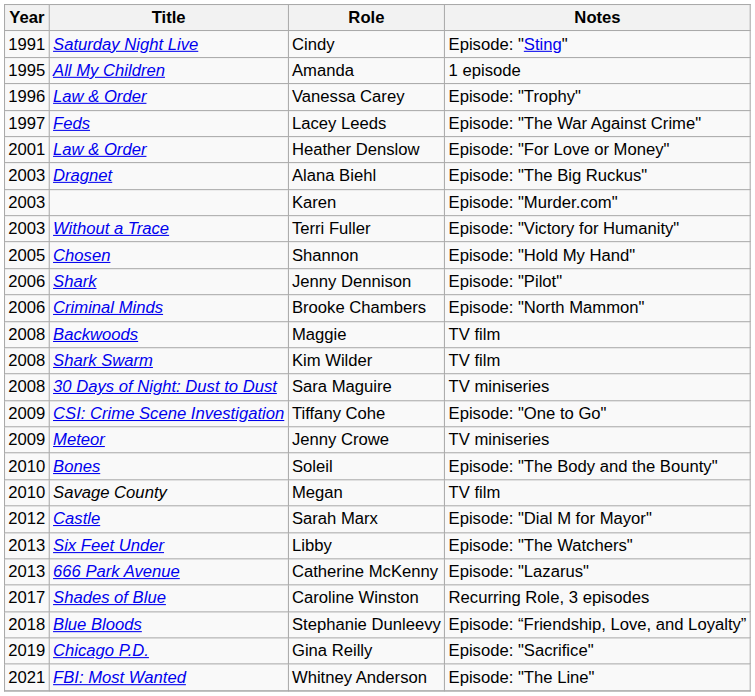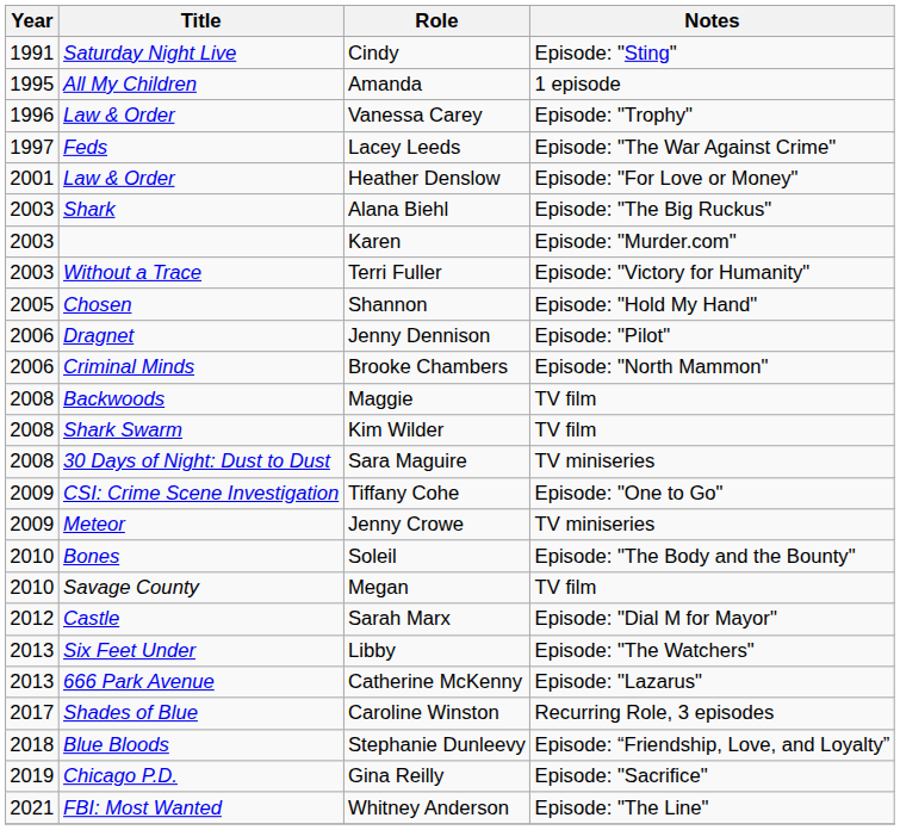 <table class="wikitable sortable">
 <tr>
 <th>Year</th>
 <th>Title</th>
 <th>Role</th>
 <th class="unsortable">Notes</th>
 </tr>
 <tr>
 <td>1991</td>
 <td><em><a href='#'>Saturday Night Live</a></em></td>
 <td>Cindy</td>
 <td>Episode: "<a href='#'>Sting</a>"</td>
 </tr>
 <tr>
 <td>1995</td>
 <td><em><a href='#'>All My Children</a></em></td>
 <td>Amanda</td>
 <td>1 episode</td>
 </tr>
 <tr>
 <td>1996</td>
 <td><em><a href='#'>Law & Order</a></em></td>
 <td>Vanessa Carey</td>
 <td>Episode: "Trophy"</td>
 </tr>
 <tr>
 <td>1997</td>
 <td><em><a href='#'>Feds</a></em></td>
 <td>Lacey Leeds</td>
 <td>Episode: "The War Against Crime"</td>
 </tr>
 <tr>
 <td>2001</td>
 <td><em><a href='#'>Law & Order</a></em></td>
 <td>Heather Denslow</td>
 <td>Episode: "For Love or Money"</td>
 </tr>
 <tr>
 <td>2003</td>
-<td><em><a href='#'>Dragnet</a></em></td>
+<td><em><a href='#'>Shark</a></em></td>
 <td>Alana Biehl</td>
 <td>Episode: "The Big Ruckus"</td>
 </tr>
 <tr>
 <td>2003</td>
 <td><em></em></td>
 <td>Karen</td>
 <td>Episode: "Murder.com"</td>
 </tr>
 <tr>
 <td>2003</td>
 <td><em><a href='#'>Without a Trace</a></em></td>
 <td>Terri Fuller</td>
 <td>Episode: "Victory for Humanity"</td>
 </tr>
 <tr>
 <td>2005</td>
 <td><em><a href='#'>Chosen</a></em></td>
 <td>Shannon</td>
 <td>Episode: "Hold My Hand"</td>
 </tr>
 <tr>
 <td>2006</td>
-<td><em><a href='#'>Shark</a></em></td>
+<td><em><a href='#'>Dragnet</a></em></td>
 <td>Jenny Dennison</td>
 <td>Episode: "Pilot"</td>
 </tr>
 <tr>
 <td>2006</td>
 <td><em><a href='#'>Criminal Minds</a></em></td>
 <td>Brooke Chambers</td>
 <td>Episode: "North Mammon"</td>
 </tr>
 <tr>
 <td>2008</td>
 <td><em><a href='#'>Backwoods</a></em></td>
 <td>Maggie</td>
 <td>TV film</td>
 </tr>
 <tr>
 <td>2008</td>
 <td><em><a href='#'>Shark Swarm</a></em></td>
 <td>Kim Wilder</td>
 <td>TV film</td>
 </tr>
 <tr>
 <td>2008</td>
 <td><em><a href='#'>30 Days of Night: Dust to Dust</a></em></td>
 <td>Sara Maguire</td>
 <td>TV miniseries</td>
 </tr>
 <tr>
 <td>2009</td>
 <td><em><a href='#'>CSI: Crime Scene Investigation</a></em></td>
 <td>Tiffany Cohe</td>
 <td>Episode: "One to Go"</td>
 </tr>
 <tr>
 <td>2009</td>
 <td><em><a href='#'>Meteor</a></em></td>
 <td>Jenny Crowe</td>
 <td>TV miniseries</td>
 </tr>
 <tr>
 <td>2010</td>
 <td><em><a href='#'>Bones</a></em></td>
 <td>Soleil</td>
 <td>Episode: "The Body and the Bounty"</td>
 </tr>
 <tr>
 <td>2010</td>
 <td><em>Savage County</em></td>
 <td>Megan</td>
 <td>TV film</td>
 </tr>
 <tr>
 <td>2012</td>
 <td><em><a href='#'>Castle</a></em></td>
 <td>Sarah Marx</td>
 <td>Episode: "Dial M for Mayor"</td>
 </tr>
 <tr>
 <td>2013</td>
 <td><em><a href='#'>Six Feet Under</a></em></td>
 <td>Libby</td>
 <td>Episode: "The Watchers"</td>
 </tr>
 <tr>
 <td>2013</td>
 <td><em><a href='#'>666 Park Avenue</a></em></td>
 <td>Catherine McKenny</td>
 <td>Episode: "Lazarus"</td>
 </tr>
 <tr>
 <td>2017</td>
 <td><em><a href='#'>Shades of Blue</a></em></td>
 <td>Caroline Winston</td>
 <td>Recurring Role, 3 episodes</td>
 </tr>
 <tr>
 <td>2018</td>
 <td><em><a href='#'>Blue Bloods</a></em></td>
 <td>Stephanie Dunleevy</td>
 <td>Episode: “Friendship, Love, and Loyalty”</td>
 </tr>
 <tr>
 <td>2019</td>
 <td><em><a href='#'>Chicago P.D.</a></em></td>
 <td>Gina Reilly</td>
 <td>Episode: "Sacrifice"</td>
 </tr>
 <tr>
 <td>2021</td>
 <td><em><a href='#'>FBI: Most Wanted</a></em></td>
 <td>Whitney Anderson</td>
 <td>Episode: "The Line"</td>
 </tr>
 <tr>
 </tr>
 </table>
